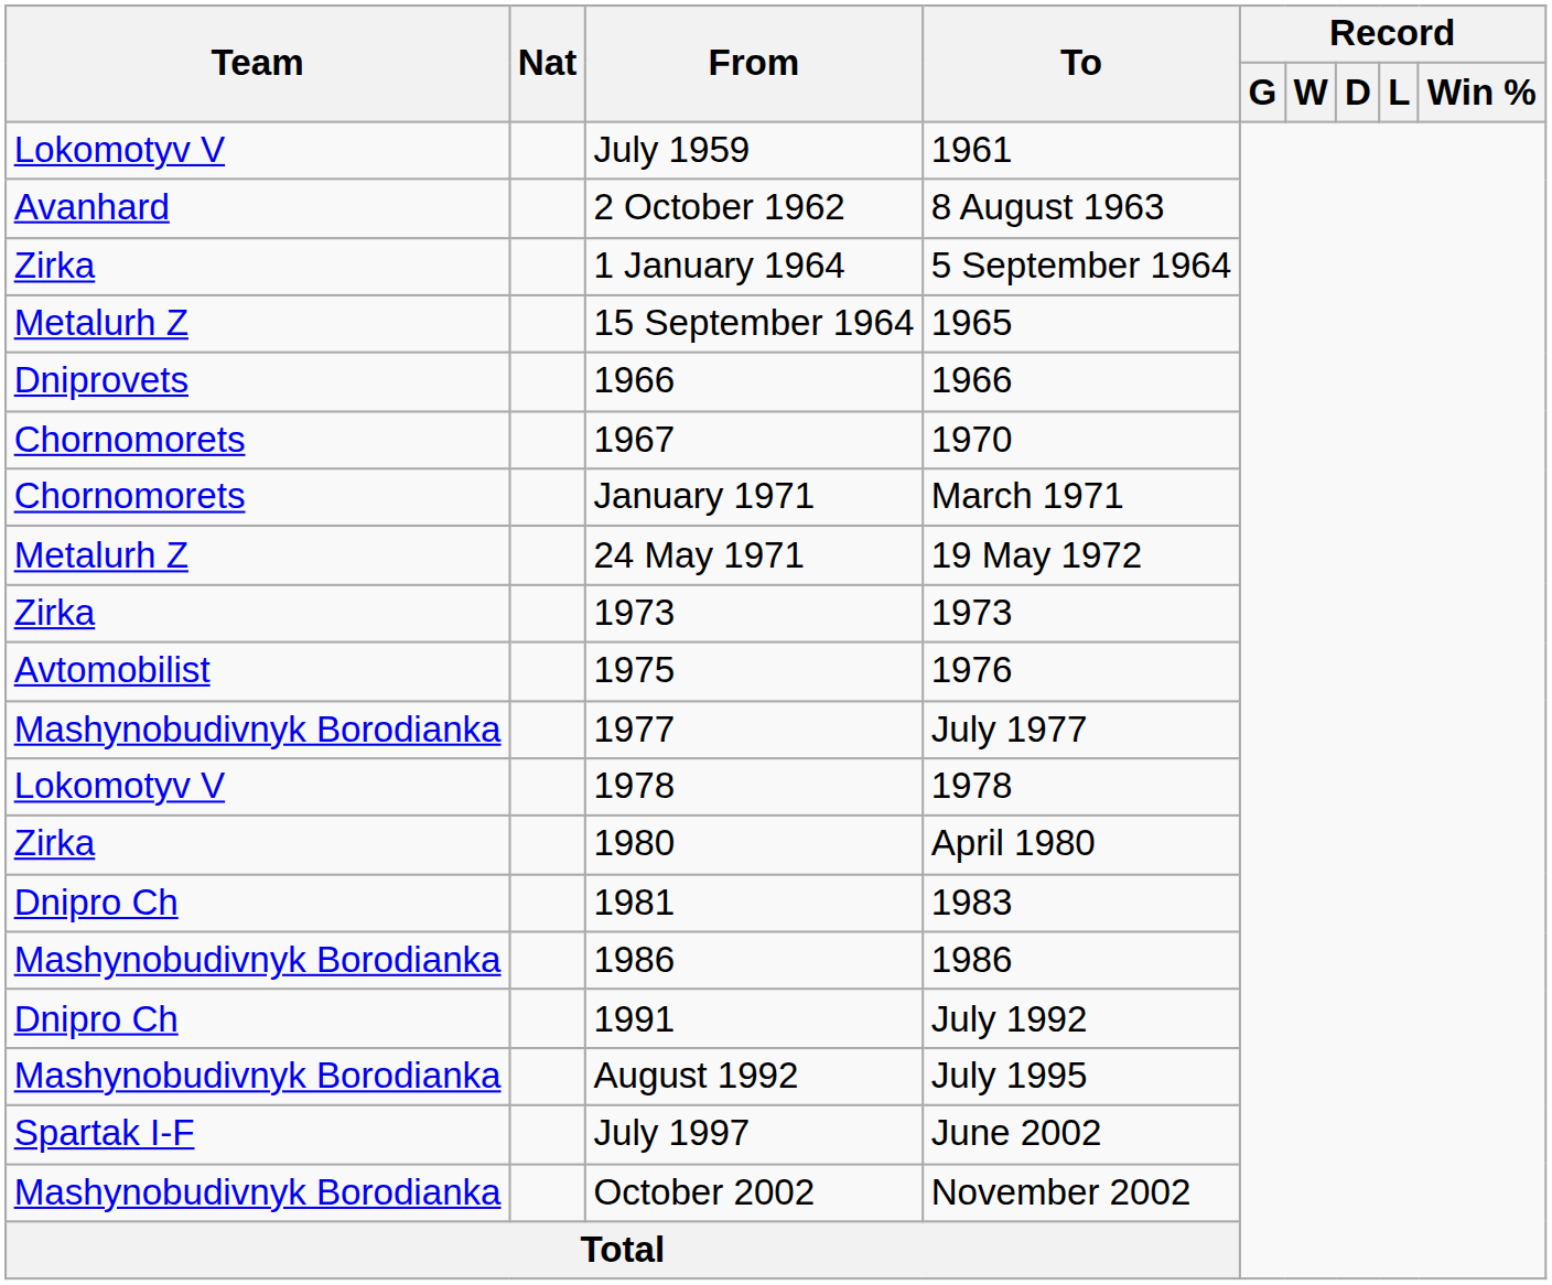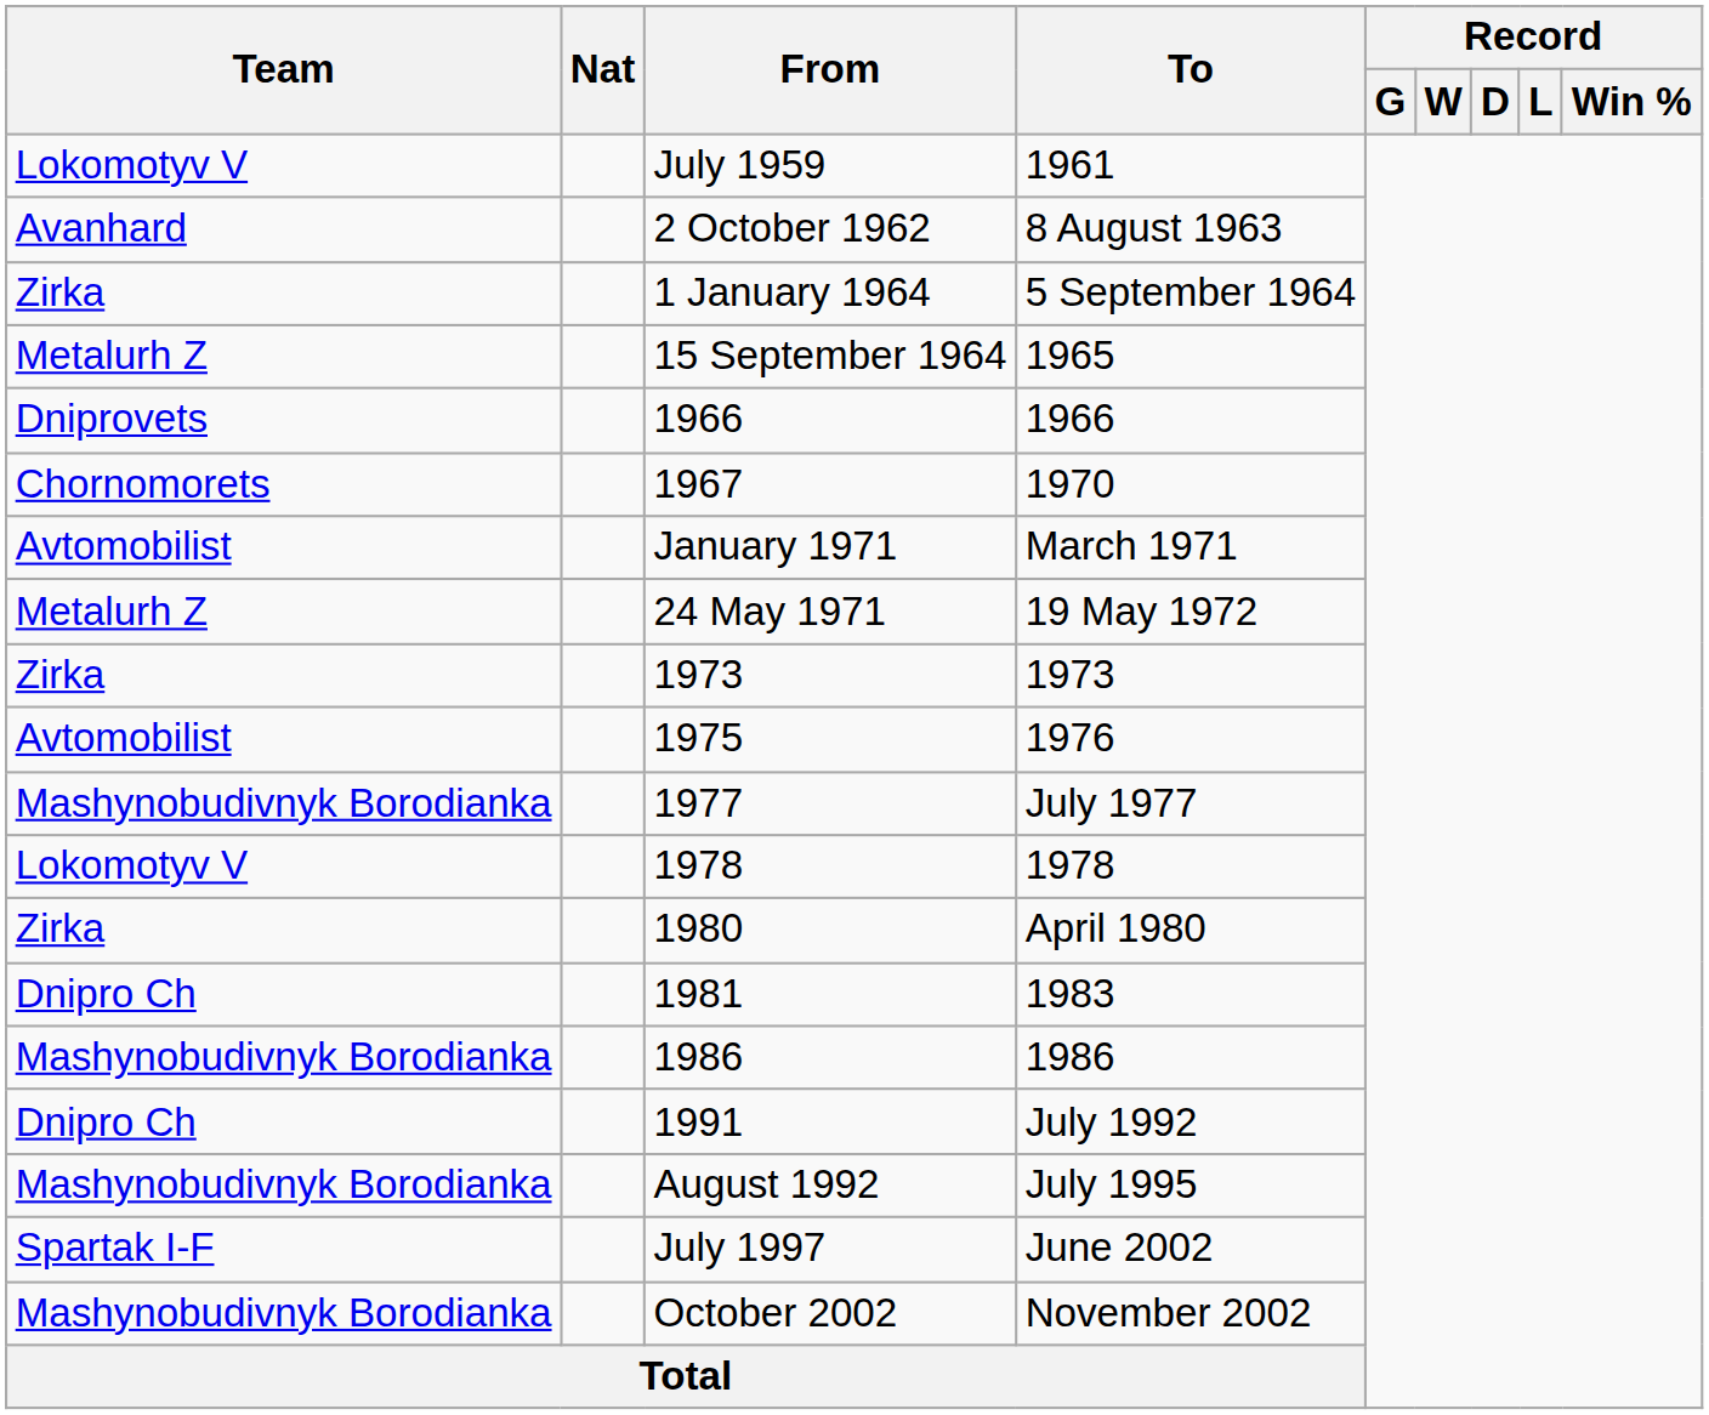 <table class=wikitable style="text-align: center">
 <tr>
 <th rowspan=2>Team</th>
 <th rowspan=2>Nat</th>
 <th rowspan=2>From</th>
 <th rowspan=2>To</th>
 <th colspan=9>Record</th>
 </tr>
 <tr>
 <th>G</th>
 <th>W</th>
 <th>D</th>
 <th>L</th>
 <th>Win %</th>
 </tr>
 <tr>
 <td align=left><a href='#'>Lokomotyv V</a></td>
 <td></td>
 <td align=left>July 1959 </td>
 <td align=left>1961<br></td>
 </tr>
 <tr>
 <td align=left><a href='#'>Avanhard</a></td>
 <td></td>
 <td align=left>2 October 1962 </td>
 <td align=left>8 August 1963 <br></td>
 </tr>
 <tr>
 <td align=left><a href='#'>Zirka</a></td>
 <td></td>
 <td align=left>1 January 1964</td>
 <td align=left>5 September 1964<br></td>
 </tr>
 <tr>
 <td align=left><a href='#'>Metalurh Z</a></td>
 <td></td>
 <td align=left>15 September 1964</td>
 <td align=left>1965<br></td>
 </tr>
 <tr>
 <td align=left><a href='#'>Dniprovets</a></td>
 <td></td>
 <td align=left>1966</td>
 <td align=left>1966<br></td>
 </tr>
 <tr>
 <td align=left><a href='#'>Chornomorets</a></td>
 <td></td>
 <td align=left>1967</td>
 <td align=left>1970<br></td>
 </tr>
 <tr>
-<td align=left><a href='#'>Chornomorets</a></td>
+<td align=left><a href='#'>Avtomobilist</a></td>
 <td></td>
 <td align=left>January 1971</td>
 <td align=left>March 1971<br></td>
 </tr>
 <tr>
 <td align=left><a href='#'>Metalurh Z</a></td>
 <td></td>
 <td align=left>24 May 1971</td>
 <td align=left>19 May 1972<br></td>
 </tr>
 <tr>
 <td align=left><a href='#'>Zirka</a></td>
 <td></td>
 <td align=left>1973</td>
 <td align=left>1973<br></td>
 </tr>
 <tr>
 <td align=left><a href='#'>Avtomobilist</a></td>
 <td></td>
 <td align=left>1975</td>
 <td align=left>1976<br></td>
 </tr>
 <tr>
 <td align=left><a href='#'>Mashynobudivnyk Borodianka</a></td>
 <td></td>
 <td align=left>1977</td>
 <td align=left>July 1977<br></td>
 </tr>
 <tr>
 <td align=left><a href='#'>Lokomotyv V</a></td>
 <td></td>
 <td align=left>1978</td>
 <td align=left>1978<br></td>
 </tr>
 <tr>
 <td align=left><a href='#'>Zirka</a></td>
 <td></td>
 <td align=left>1980</td>
 <td align=left>April 1980<br></td>
 </tr>
 <tr>
 <td align=left><a href='#'>Dnipro Ch</a></td>
 <td></td>
 <td align=left>1981</td>
 <td align=left>1983<br></td>
 </tr>
 <tr>
 <td align=left><a href='#'>Mashynobudivnyk Borodianka</a></td>
 <td></td>
 <td align=left>1986</td>
 <td align=left>1986<br></td>
 </tr>
 <tr>
 <td align=left><a href='#'>Dnipro Ch</a></td>
 <td></td>
 <td align=left>1991</td>
 <td align=left>July 1992<br></td>
 </tr>
 <tr>
 <td align=left><a href='#'>Mashynobudivnyk Borodianka</a></td>
 <td></td>
 <td align=left>August 1992</td>
 <td align=left>July 1995<br></td>
 </tr>
 <tr>
 <td align=left><a href='#'>Spartak I-F</a></td>
 <td></td>
 <td align=left>July 1997</td>
 <td align=left>June 2002<br></td>
 </tr>
 <tr>
 <td align=left><a href='#'>Mashynobudivnyk Borodianka</a></td>
 <td></td>
 <td align=left>October 2002 </td>
 <td align=left>November 2002<br></td>
 </tr>
 <tr>
 <th colspan=4>Total<br></th>
 </tr>
 </table>
